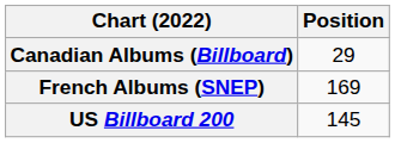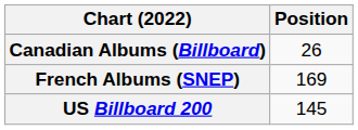 <table class="wikitable sortable plainrowheaders" style="text-align:center">
 <tr>
 <th scope="col">Chart (2022)</th>
 <th scope="col">Position</th>
 </tr>
 <tr>
 <th scope="row">Canadian Albums (<em><a href='#'>Billboard</a></em>)</th>
-<td>29</td>
+<td>26</td>
 </tr>
 <tr>
 <th scope="row">French Albums (<a href='#'>SNEP</a>)</th>
 <td>169</td>
 </tr>
 <tr>
 <th scope="row">US <em><a href='#'>Billboard 200</a></em></th>
 <td>145</td>
 </tr>
 </table>
